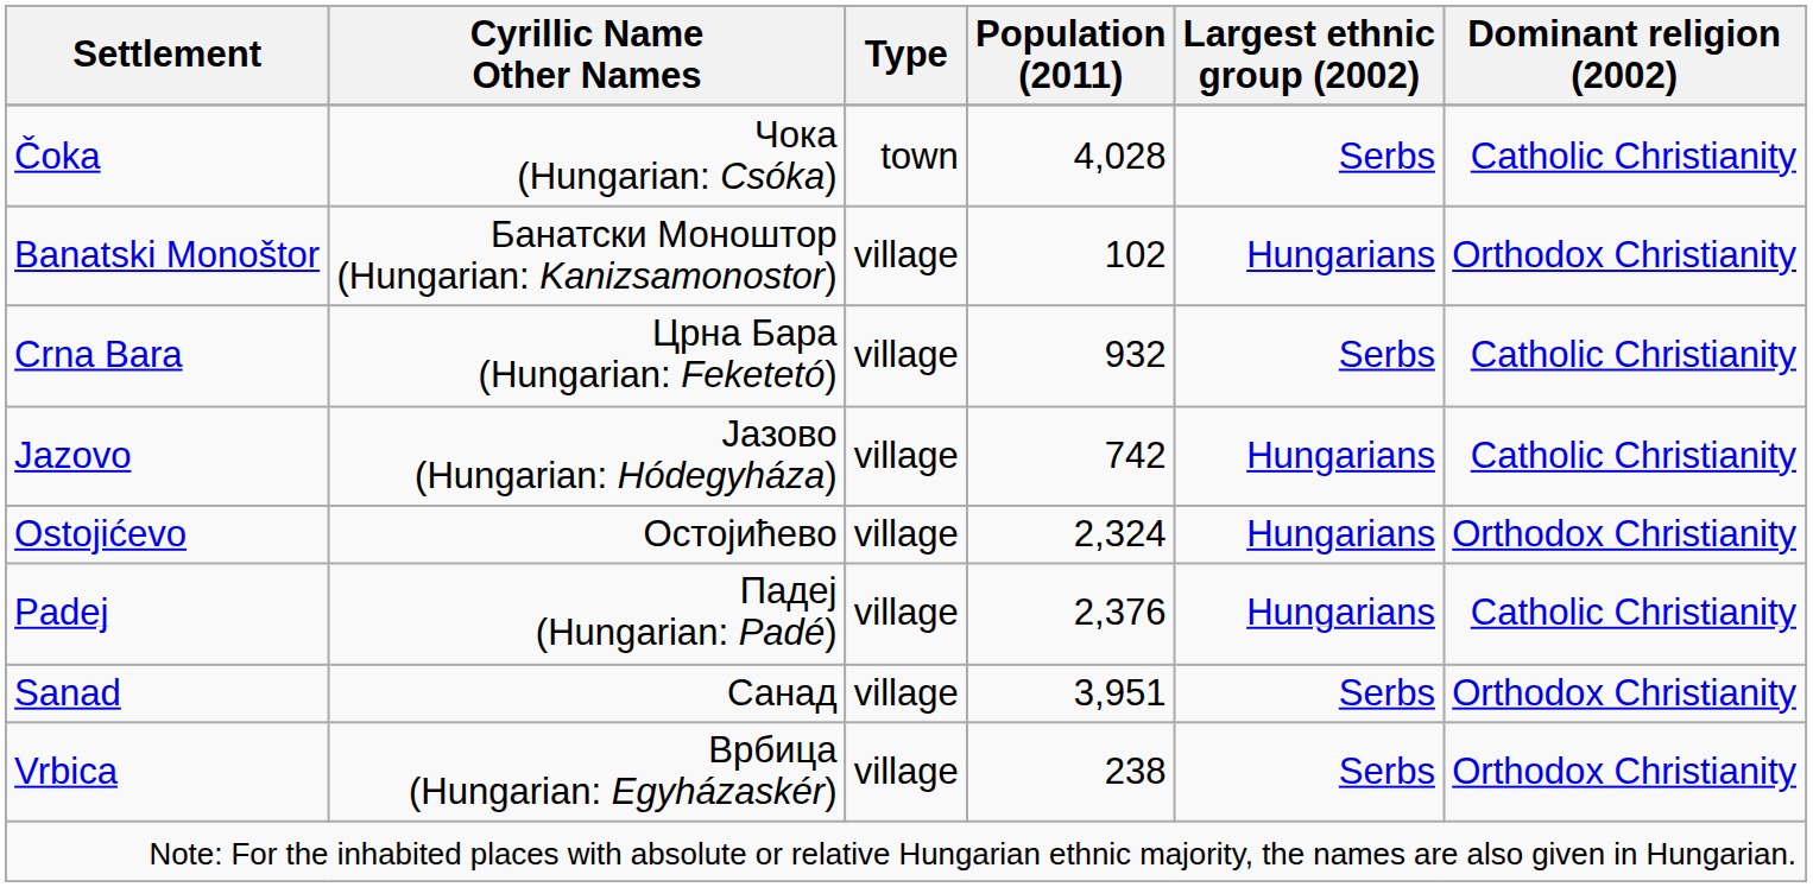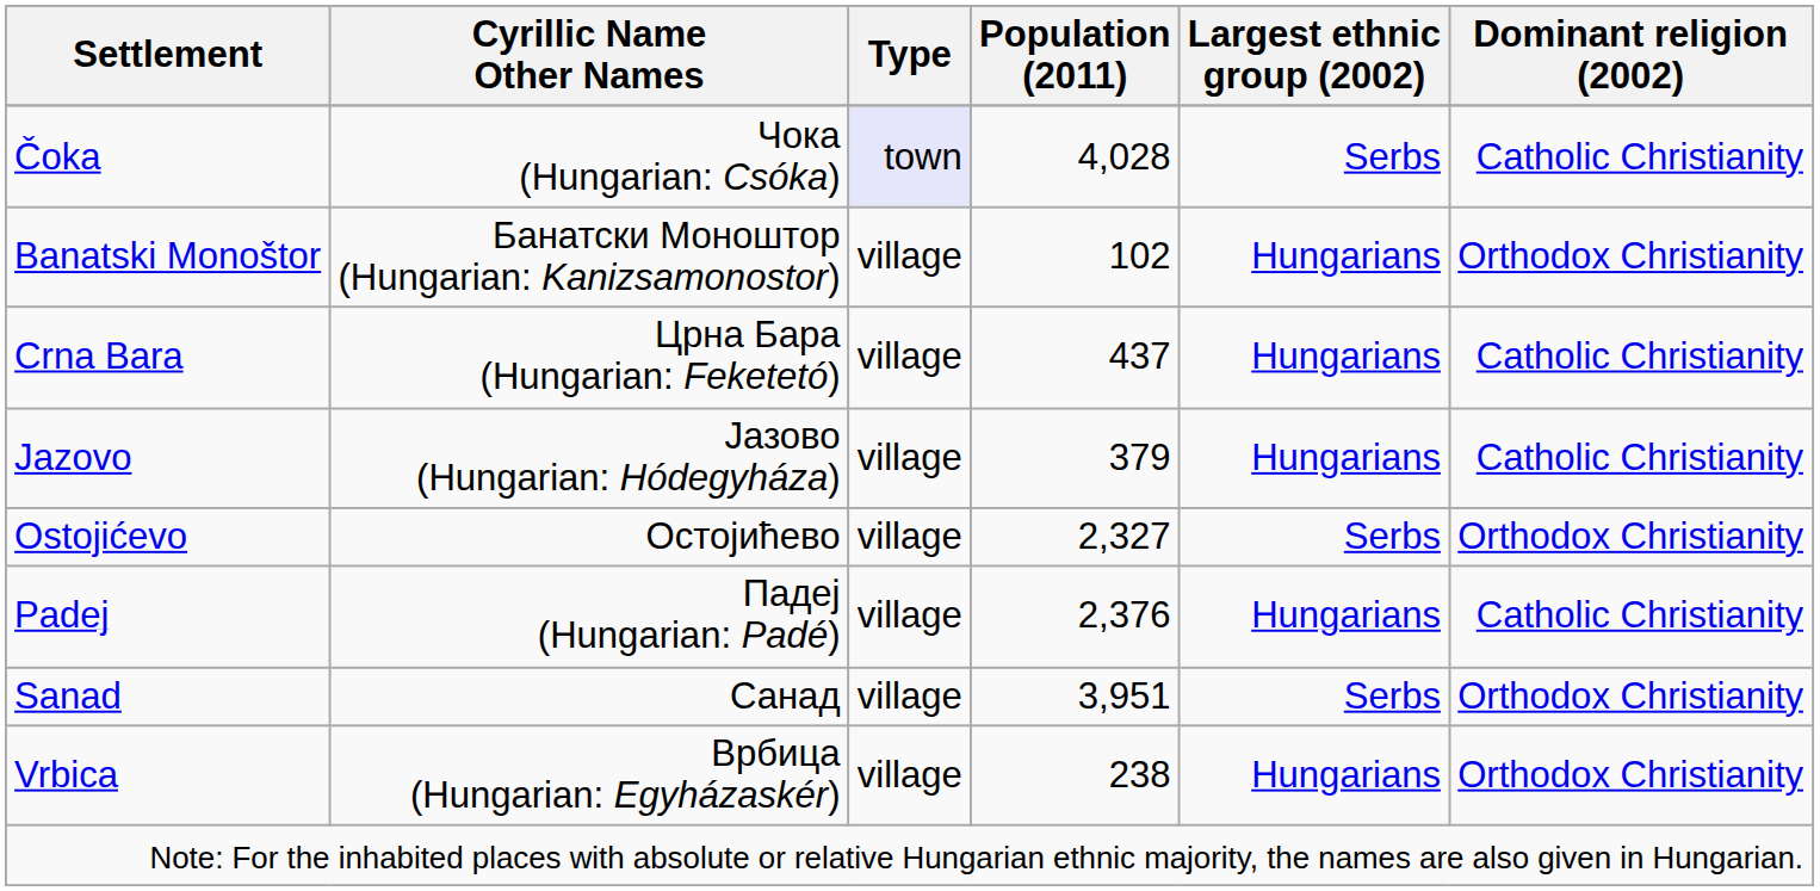 <table class="wikitable" style="text-align: right;">
 <tr bgcolor="#e0e0e0">
 <th rowspan="1">Settlement</th>
 <th colspan="1">Cyrillic Name<br>Other Names</th>
 <th colspan="1">Type</th>
 <th colspan="1">Population<br>(2011)</th>
 <th colspan="1">Largest ethnic<br>group (2002)</th>
 <th colspan="1">Dominant religion<br>(2002)</th>
 </tr>
 <tr bgcolor="#e0e0e0">
 </tr>
 <tr>
 <td align="left"><a href='#'>Čoka</a></td>
 <td>Чока<br>(Hungarian: <em>Csóka</em>)</td>
-<td>town</td>
+<td style="background: lavender;">town</td>
 <td>4,028</td>
 <td><a href='#'>Serbs</a></td>
 <td><a href='#'>Catholic Christianity</a></td>
 </tr>
 <tr>
 <td align="left"><a href='#'>Banatski Monoštor</a></td>
 <td>Банатски Моноштор<br>(Hungarian: <em>Kanizsamonostor</em>)</td>
 <td>village</td>
 <td>102</td>
 <td><a href='#'>Hungarians</a></td>
 <td><a href='#'>Orthodox Christianity</a></td>
 </tr>
 <tr>
 <td align="left"><a href='#'>Crna Bara</a></td>
 <td>Црна Бара<br>(Hungarian: <em>Feketetó</em>)</td>
 <td>village</td>
-<td>932</td>
-<td><a href='#'>Serbs</a></td>
+<td>437</td>
+<td><a href='#'>Hungarians</a></td>
 <td><a href='#'>Catholic Christianity</a></td>
 </tr>
 <tr>
 <td align="left"><a href='#'>Jazovo</a></td>
 <td>Јазово<br>(Hungarian: <em>Hódegyháza</em>)</td>
 <td>village</td>
-<td>742</td>
+<td>379</td>
 <td><a href='#'>Hungarians</a></td>
 <td><a href='#'>Catholic Christianity</a></td>
 </tr>
 <tr>
 <td align="left"><a href='#'>Ostojićevo</a></td>
 <td>Остојићево</td>
 <td>village</td>
-<td>2,324</td>
-<td><a href='#'>Hungarians</a></td>
+<td>2,327</td>
+<td><a href='#'>Serbs</a></td>
 <td><a href='#'>Orthodox Christianity</a></td>
 </tr>
 <tr>
 <td align="left"><a href='#'>Padej</a></td>
 <td>Падеј<br>(Hungarian: <em>Padé</em>)</td>
 <td>village</td>
 <td>2,376</td>
 <td><a href='#'>Hungarians</a></td>
 <td><a href='#'>Catholic Christianity</a></td>
 </tr>
 <tr>
 <td align="left"><a href='#'>Sanad</a></td>
 <td>Санад</td>
 <td>village</td>
 <td>3,951</td>
 <td><a href='#'>Serbs</a></td>
 <td><a href='#'>Orthodox Christianity</a></td>
 </tr>
 <tr>
 <td align="left"><a href='#'>Vrbica</a></td>
 <td>Врбица<br>(Hungarian: <em>Egyházaskér</em>)</td>
 <td>village</td>
 <td>238</td>
-<td><a href='#'>Serbs</a></td>
+<td><a href='#'>Hungarians</a></td>
 <td><a href='#'>Orthodox Christianity</a></td>
 </tr>
 <tr>
 <td colspan="19"><small>Note: For the inhabited places with absolute or relative Hungarian ethnic majority, the names are also given in Hungarian.</small></td>
 </tr>
 </table>
